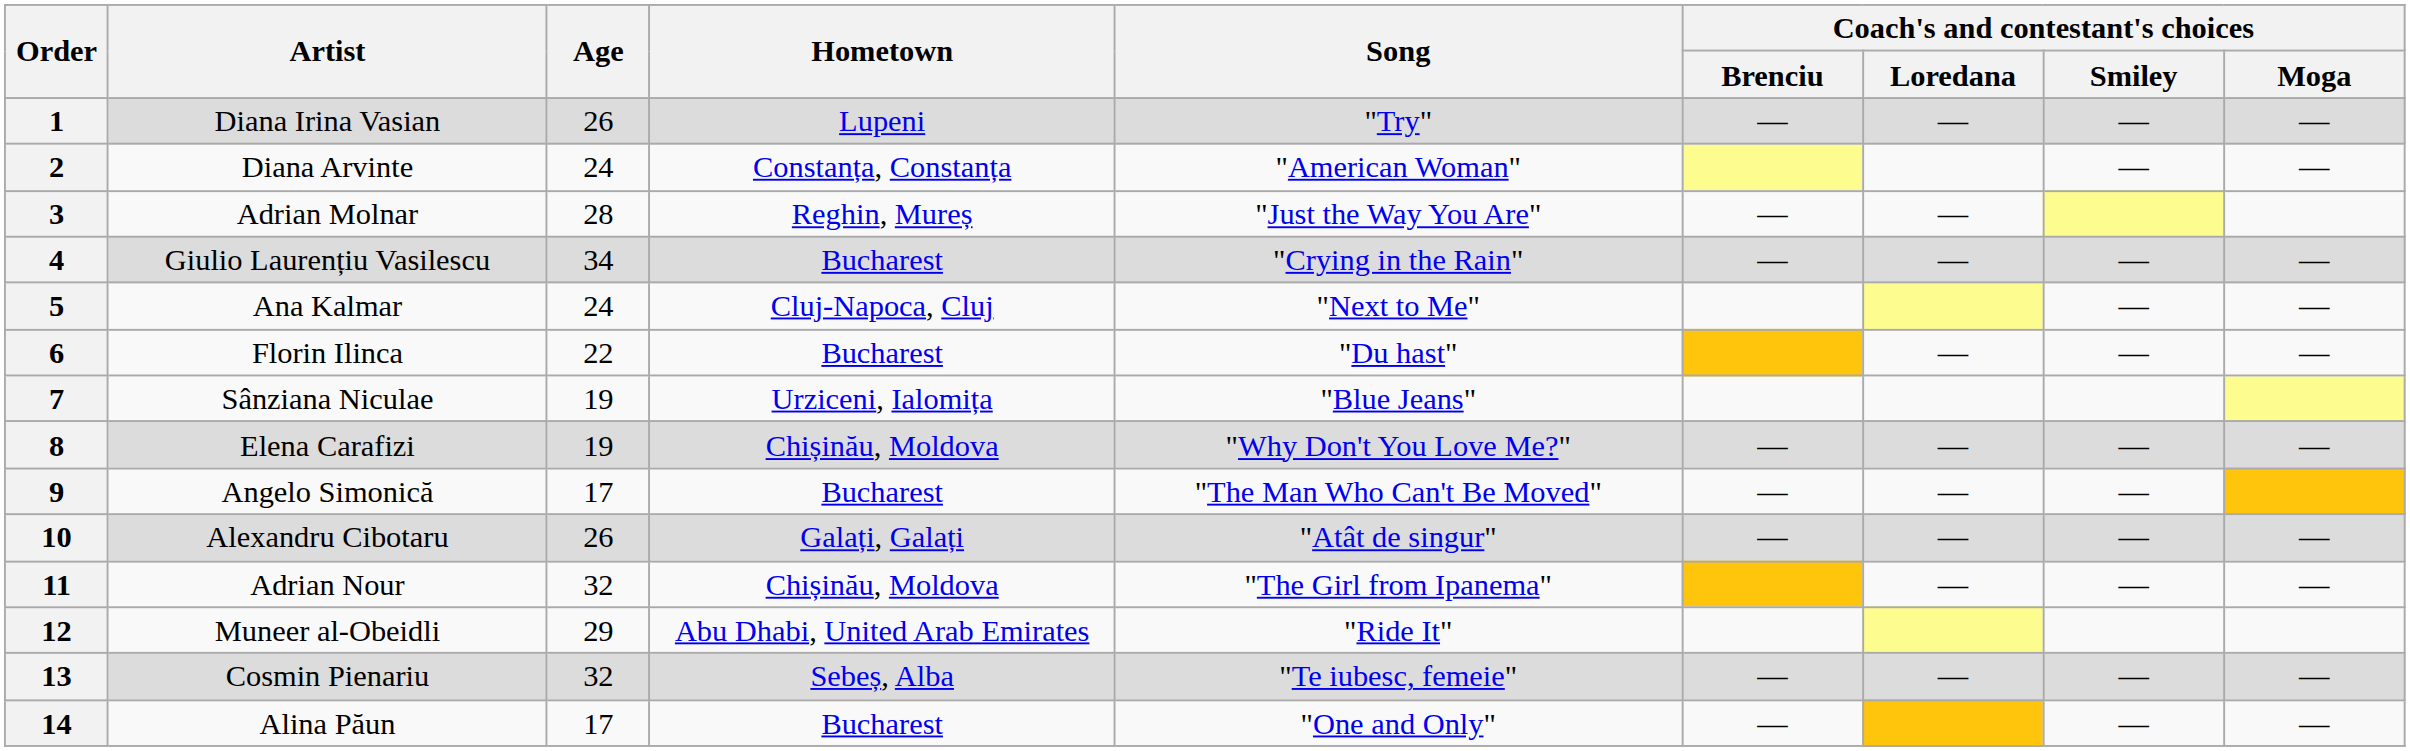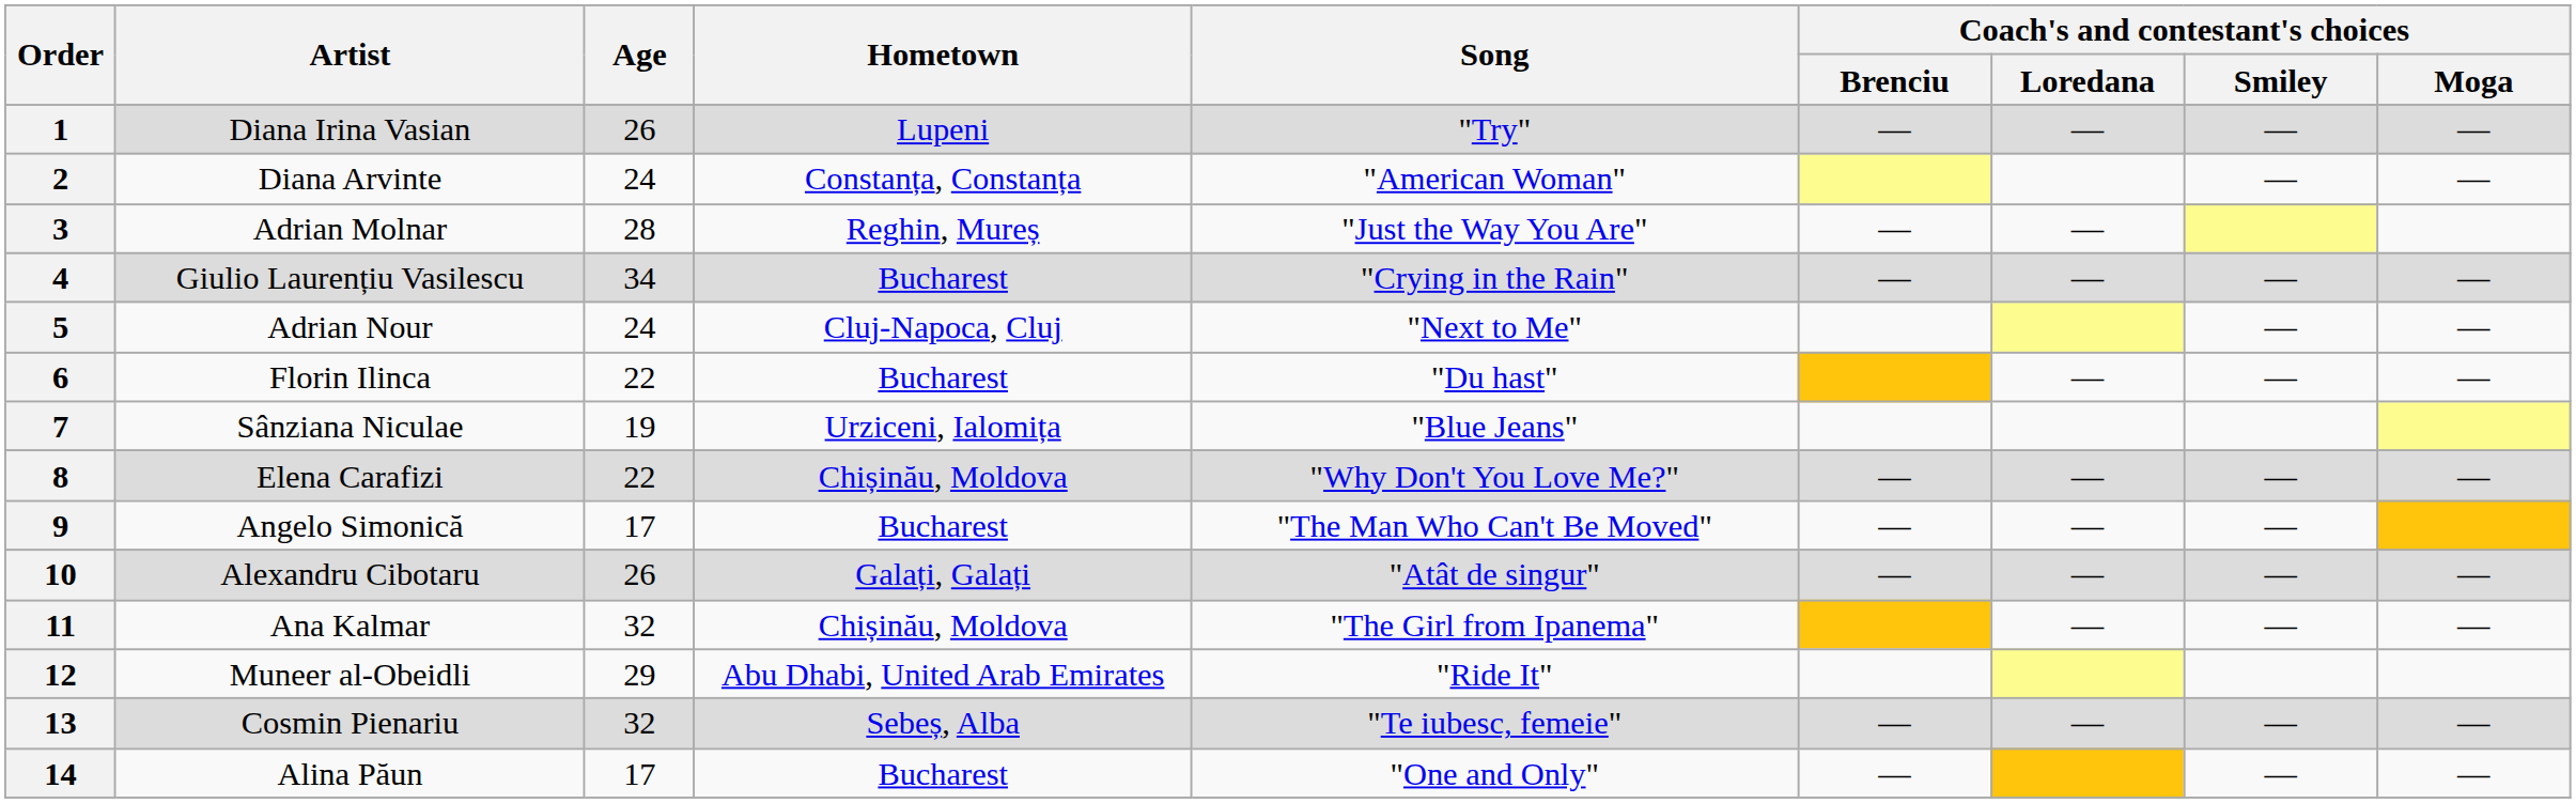 <table class="wikitable" style="text-align:center; line-height:17px; width:100%;">
 <tr>
 <th scope="col" rowspan="2" style="width:04%;">Order</th>
 <th scope="col" rowspan="2" style="width:17%;">Artist</th>
 <th scope="col" rowspan="2" style="width:04%;">Age</th>
 <th scope="col" rowspan="2" style="width:18%;">Hometown</th>
 <th scope="col" rowspan="2" style="width:22%;">Song</th>
 <th scope="col" colspan="4" style="width:24%;">Coach's and contestant's choices</th>
 </tr>
 <tr>
 <th style="width:07%;">Brenciu</th>
 <th style="width:07%;">Loredana</th>
 <th style="width:07%;">Smiley</th>
 <th style="width:07%;">Moga</th>
 </tr>
 <tr style="background:#DCDCDC;">
 <th>1</th>
 <td>Diana Irina Vasian</td>
 <td>26</td>
 <td><a href='#'>Lupeni</a></td>
 <td>"<a href='#'>Try</a>"</td>
 <td>—</td>
 <td>—</td>
 <td>—</td>
 <td>—</td>
 </tr>
 <tr>
 <th>2</th>
 <td>Diana Arvinte</td>
 <td>24</td>
 <td><a href='#'>Constanța</a>, <a href='#'>Constanța</a></td>
 <td>"<a href='#'>American Woman</a>"</td>
 <td style="background:#FDFC8F;"><strong></strong></td>
 <td><strong></strong></td>
 <td>—</td>
 <td>—</td>
 </tr>
 <tr>
 <th>3</th>
 <td>Adrian Molnar</td>
 <td>28</td>
 <td><a href='#'>Reghin</a>, <a href='#'>Mureș</a></td>
 <td>"<a href='#'>Just the Way You Are</a>"</td>
 <td>—</td>
 <td>—</td>
 <td style="background:#FDFC8F;"><strong></strong></td>
 <td><strong></strong></td>
 </tr>
 <tr style="background:#DCDCDC;">
 <th>4</th>
 <td>Giulio Laurențiu Vasilescu</td>
 <td>34</td>
 <td><a href='#'>Bucharest</a></td>
 <td>"<a href='#'>Crying in the Rain</a>"</td>
 <td>—</td>
 <td>—</td>
 <td>—</td>
 <td>—</td>
 </tr>
 <tr>
 <th>5</th>
-<td>Ana Kalmar</td>
+<td>Adrian Nour</td>
 <td>24</td>
 <td><a href='#'>Cluj-Napoca</a>, <a href='#'>Cluj</a></td>
 <td>"<a href='#'>Next to Me</a>"</td>
 <td><strong></strong></td>
 <td style="background:#FDFC8F;"><strong></strong></td>
 <td>—</td>
 <td>—</td>
 </tr>
 <tr>
 <th>6</th>
 <td>Florin Ilinca</td>
 <td>22</td>
 <td><a href='#'>Bucharest</a></td>
 <td>"<a href='#'>Du hast</a>"</td>
 <td style="background:#FFC40C;"><strong></strong></td>
 <td>—</td>
 <td>—</td>
 <td>—</td>
 </tr>
 <tr>
 <th>7</th>
 <td>Sânziana Niculae</td>
 <td>19</td>
 <td><a href='#'>Urziceni</a>, <a href='#'>Ialomița</a></td>
 <td>"<a href='#'>Blue Jeans</a>"</td>
 <td><strong></strong></td>
 <td><strong></strong></td>
 <td><strong></strong></td>
 <td style="background:#FDFC8F;"><strong></strong></td>
 </tr>
 <tr style="background:#DCDCDC;">
 <th>8</th>
 <td>Elena Carafizi</td>
-<td>19</td>
+<td>22</td>
 <td><a href='#'>Chișinău</a>, <a href='#'>Moldova</a></td>
 <td>"<a href='#'>Why Don't You Love Me?</a>"</td>
 <td>—</td>
 <td>—</td>
 <td>—</td>
 <td>—</td>
 </tr>
 <tr>
 <th>9</th>
 <td>Angelo Simonică</td>
 <td>17</td>
 <td><a href='#'>Bucharest</a></td>
 <td>"<a href='#'>The Man Who Can't Be Moved</a>"</td>
 <td>—</td>
 <td>—</td>
 <td>—</td>
 <td style="background:#FFC40C;"><strong></strong></td>
 </tr>
 <tr style="background:#DCDCDC;">
 <th>10</th>
 <td>Alexandru Cibotaru</td>
 <td>26</td>
 <td><a href='#'>Galați</a>, <a href='#'>Galați</a></td>
 <td>"<a href='#'>Atât de singur</a>"</td>
 <td>—</td>
 <td>—</td>
 <td>—</td>
 <td>—</td>
 </tr>
 <tr>
 <th>11</th>
-<td>Adrian Nour</td>
+<td>Ana Kalmar</td>
 <td>32</td>
 <td><a href='#'>Chișinău</a>, <a href='#'>Moldova</a></td>
 <td>"<a href='#'>The Girl from Ipanema</a>"</td>
 <td style="background:#FFC40C;"><strong></strong></td>
 <td>—</td>
 <td>—</td>
 <td>—</td>
 </tr>
 <tr>
 <th>12</th>
 <td>Muneer al-Obeidli</td>
 <td>29</td>
 <td><a href='#'>Abu Dhabi</a>, <a href='#'>United Arab Emirates</a></td>
 <td>"<a href='#'>Ride It</a>"</td>
 <td><strong></strong></td>
 <td style="background:#FDFC8F;"><strong></strong></td>
 <td><strong></strong></td>
 <td><strong></strong></td>
 </tr>
 <tr style="background:#DCDCDC;">
 <th>13</th>
 <td>Cosmin Pienariu</td>
 <td>32</td>
 <td><a href='#'>Sebeș</a>, <a href='#'>Alba</a></td>
 <td>"<a href='#'>Te iubesc, femeie</a>"</td>
 <td>—</td>
 <td>—</td>
 <td>—</td>
 <td>—</td>
 </tr>
 <tr>
 <th>14</th>
 <td>Alina Păun</td>
 <td>17</td>
 <td><a href='#'>Bucharest</a></td>
 <td>"<a href='#'>One and Only</a>"</td>
 <td>—</td>
 <td style="background:#FFC40C;"><strong></strong></td>
 <td>—</td>
 <td>—</td>
 </tr>
 </table>
